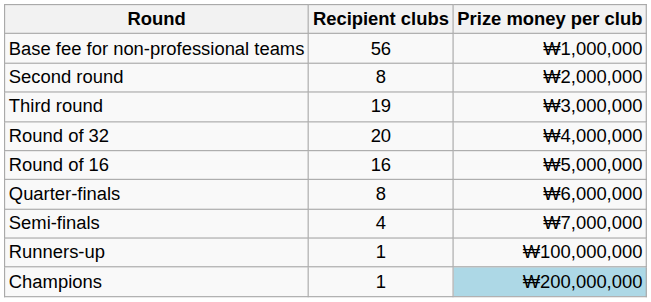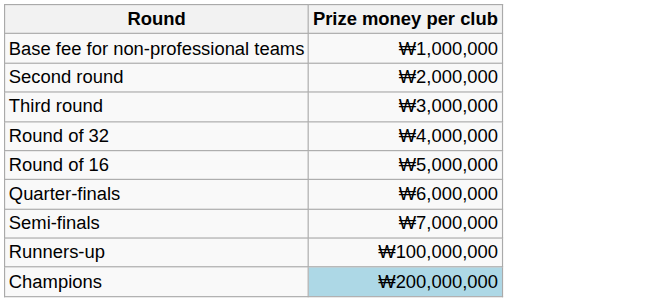 <table class="wikitable">
 <tr>
 <th>Round</th>
-<th>Recipient clubs</th>
 <th>Prize money per club</th>
 </tr>
 <tr>
 <td>Base fee for non-professional teams</td>
-<td align=center>56</td>
 <td align=right>₩1,000,000</td>
 </tr>
 <tr>
 <td>Second round</td>
-<td align=center>8</td>
 <td align=right>₩2,000,000</td>
 </tr>
 <tr>
 <td>Third round</td>
-<td align=center>19</td>
 <td align=right>₩3,000,000</td>
 </tr>
 <tr>
 <td>Round of 32</td>
-<td align=center>20</td>
 <td align=right>₩4,000,000</td>
 </tr>
 <tr>
 <td>Round of 16</td>
-<td align=center>16</td>
 <td align=right>₩5,000,000</td>
 </tr>
 <tr>
 <td>Quarter-finals</td>
-<td align=center>8</td>
 <td align=right>₩6,000,000</td>
 </tr>
 <tr>
 <td>Semi-finals</td>
-<td align=center>4</td>
 <td align=right>₩7,000,000</td>
 </tr>
 <tr>
 <td>Runners-up</td>
-<td align=center>1</td>
 <td align=right>₩100,000,000</td>
 </tr>
 <tr>
 <td>Champions</td>
-<td align=center>1</td>
 <td align=right style="background: lightblue;">₩200,000,000</td>
 </tr>
 </table>
